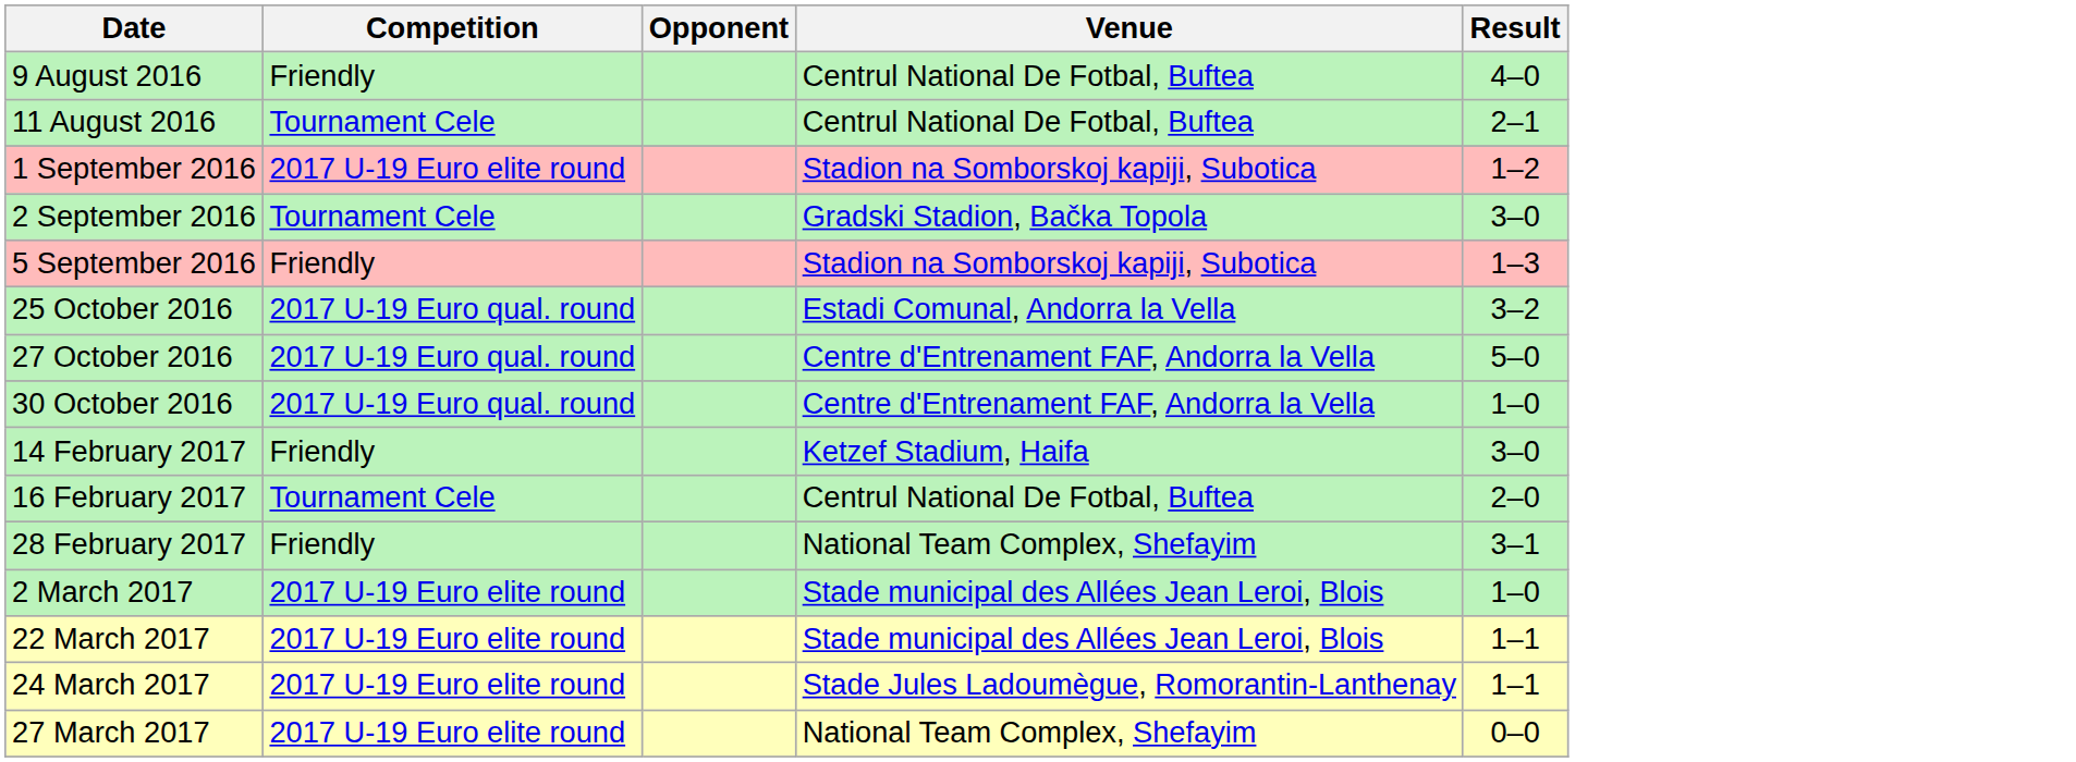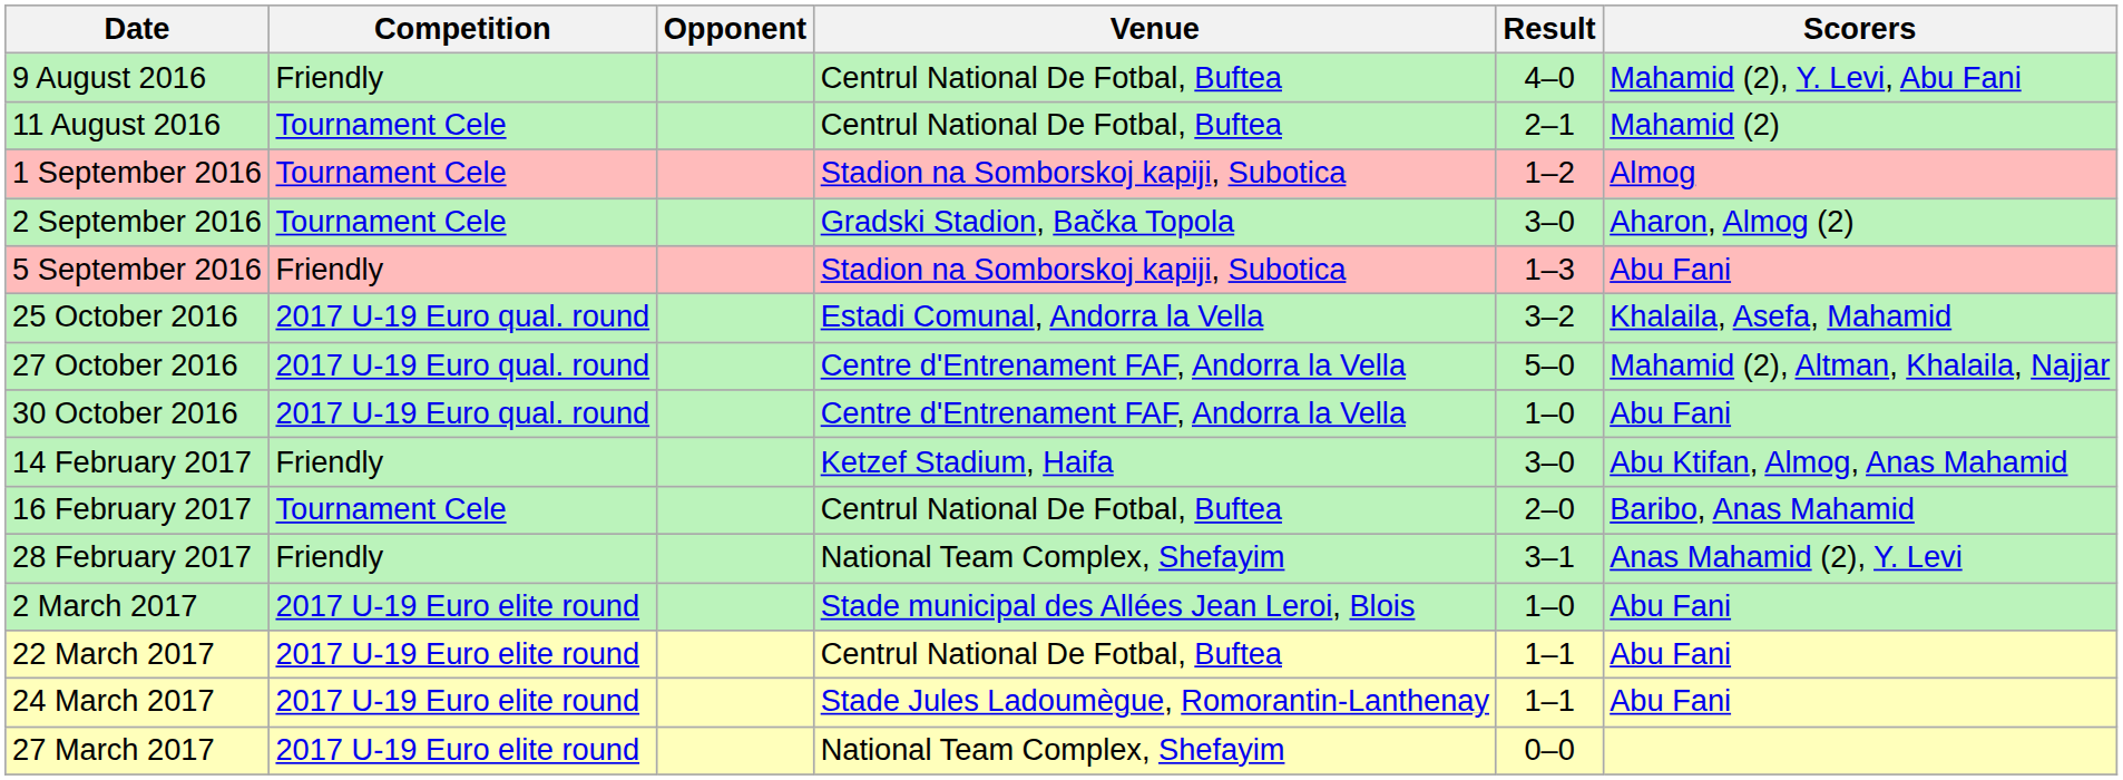 <table class="wikitable">
 <tr>
 <th>Date</th>
 <th>Competition</th>
 <th>Opponent</th>
 <th>Venue</th>
 <th>Result</th>
+<th>Scorers</th>
 </tr>
 <tr bgcolor="#BBF3BB">
 <td>9 August 2016</td>
 <td>Friendly</td>
 <td></td>
 <td>Centrul National De Fotbal, <a href='#'>Buftea</a></td>
 <td align=center>4–0</td>
+<td><a href='#'>Mahamid</a> (2), <a href='#'>Y. Levi</a>, <a href='#'>Abu Fani</a></td>
 </tr>
 <tr bgcolor="#BBF3BB">
 <td>11 August 2016</td>
 <td><a href='#'>Tournament Cele</a></td>
 <td></td>
 <td>Centrul National De Fotbal, <a href='#'>Buftea</a></td>
 <td align=center>2–1</td>
+<td><a href='#'>Mahamid</a> (2)</td>
 </tr>
 <tr bgcolor="#FFBBBB">
 <td>1 September 2016</td>
-<td><a href='#'>2017 U-19 Euro elite round</a></td>
+<td><a href='#'>Tournament Cele</a></td>
 <td></td>
 <td><a href='#'>Stadion na Somborskoj kapiji</a>, <a href='#'>Subotica</a></td>
 <td align=center>1–2</td>
+<td><a href='#'>Almog</a></td>
 </tr>
 <tr bgcolor="#BBF3BB">
 <td>2 September 2016</td>
 <td><a href='#'>Tournament Cele</a></td>
 <td></td>
 <td><a href='#'>Gradski Stadion</a>, <a href='#'>Bačka Topola</a></td>
 <td align=center>3–0</td>
+<td><a href='#'>Aharon</a>, <a href='#'>Almog</a> (2)</td>
 </tr>
 <tr bgcolor="#FFBBBB">
 <td>5 September 2016</td>
 <td>Friendly</td>
 <td></td>
 <td><a href='#'>Stadion na Somborskoj kapiji</a>, <a href='#'>Subotica</a></td>
 <td align=center>1–3</td>
+<td><a href='#'>Abu Fani</a></td>
 </tr>
 <tr bgcolor="#BBF3BB">
 <td>25 October 2016</td>
 <td><a href='#'>2017 U-19 Euro qual. round</a></td>
 <td></td>
 <td><a href='#'>Estadi Comunal</a>, <a href='#'>Andorra la Vella</a></td>
 <td align=center>3–2</td>
+<td><a href='#'>Khalaila</a>, <a href='#'>Asefa</a>, <a href='#'>Mahamid</a></td>
 </tr>
 <tr bgcolor="#BBF3BB">
 <td>27 October 2016</td>
 <td><a href='#'>2017 U-19 Euro qual. round</a></td>
 <td></td>
 <td><a href='#'>Centre d'Entrenament FAF</a>, <a href='#'>Andorra la Vella</a></td>
 <td align=center>5–0</td>
+<td><a href='#'>Mahamid</a> (2), <a href='#'>Altman</a>, <a href='#'>Khalaila</a>, <a href='#'>Najjar</a></td>
 </tr>
 <tr bgcolor="#BBF3BB">
 <td>30 October 2016</td>
 <td><a href='#'>2017 U-19 Euro qual. round</a></td>
 <td></td>
 <td><a href='#'>Centre d'Entrenament FAF</a>, <a href='#'>Andorra la Vella</a></td>
 <td align=center>1–0</td>
+<td><a href='#'>Abu Fani</a></td>
 </tr>
 <tr bgcolor="#BBF3BB">
 <td>14 February 2017</td>
 <td>Friendly</td>
 <td></td>
 <td><a href='#'>Ketzef Stadium</a>, <a href='#'>Haifa</a></td>
 <td align=center>3–0</td>
+<td><a href='#'>Abu Ktifan</a>, <a href='#'>Almog</a>, <a href='#'>Anas Mahamid</a></td>
 </tr>
 <tr bgcolor="#BBF3BB">
 <td>16 February 2017</td>
 <td><a href='#'>Tournament Cele</a></td>
 <td></td>
 <td>Centrul National De Fotbal, <a href='#'>Buftea</a></td>
 <td align=center>2–0</td>
+<td><a href='#'>Baribo</a>, <a href='#'>Anas Mahamid</a></td>
 </tr>
 <tr bgcolor="#BBF3BB">
 <td>28 February 2017</td>
 <td>Friendly</td>
 <td></td>
 <td>National Team Complex, <a href='#'>Shefayim</a></td>
 <td align=center>3–1</td>
+<td><a href='#'>Anas Mahamid</a> (2), <a href='#'>Y. Levi</a></td>
 </tr>
 <tr bgcolor="#BBF3BB">
 <td>2 March 2017</td>
 <td><a href='#'>2017 U-19 Euro elite round</a></td>
 <td></td>
 <td><a href='#'>Stade municipal des Allées Jean Leroi</a>, <a href='#'>Blois</a></td>
 <td align=center>1–0</td>
+<td><a href='#'>Abu Fani</a></td>
 </tr>
 <tr bgcolor="#FFFFBB">
 <td>22 March 2017</td>
 <td><a href='#'>2017 U-19 Euro elite round</a></td>
 <td></td>
-<td><a href='#'>Stade municipal des Allées Jean Leroi</a>, <a href='#'>Blois</a></td>
+<td>Centrul National De Fotbal, <a href='#'>Buftea</a></td>
 <td align=center>1–1</td>
+<td><a href='#'>Abu Fani</a></td>
 </tr>
 <tr bgcolor="#FFFFBB">
 <td>24 March 2017</td>
 <td><a href='#'>2017 U-19 Euro elite round</a></td>
 <td></td>
 <td><a href='#'>Stade Jules Ladoumègue</a>, <a href='#'>Romorantin-Lanthenay</a></td>
 <td align=center>1–1</td>
+<td><a href='#'>Abu Fani</a></td>
 </tr>
 <tr bgcolor="#FFFFBB">
 <td>27 March 2017</td>
 <td><a href='#'>2017 U-19 Euro elite round</a></td>
 <td></td>
 <td>National Team Complex, <a href='#'>Shefayim</a></td>
 <td align=center>0–0</td>
+<td></td>
 </tr>
 </table>
